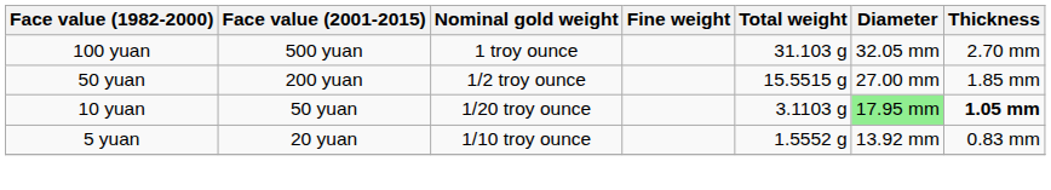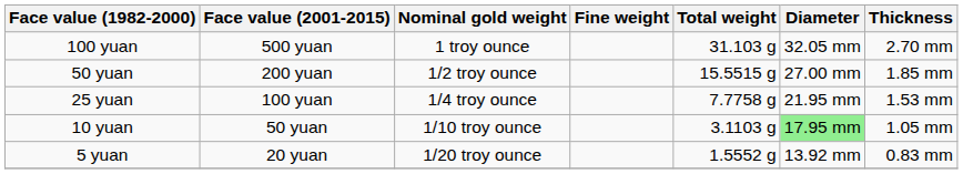 <table class="wikitable">
 <tr>
 <th>Face value (1982-2000)</th>
 <th>Face value (2001-2015)</th>
 <th>Nominal gold weight</th>
 <th>Fine weight</th>
 <th>Total weight</th>
 <th>Diameter</th>
 <th>Thickness</th>
 </tr>
 <tr>
 <td align="center">100 yuan</td>
 <td align="center">500 yuan</td>
 <td align="center">1 troy ounce</td>
 <td align="right"></td>
 <td align="right">31.103 g</td>
 <td align="right">32.05 mm</td>
 <td align="right">2.70 mm</td>
 </tr>
 <tr>
 <td align="center">50 yuan</td>
 <td align="center">200 yuan</td>
 <td align="center">1/2 troy ounce</td>
 <td align="right"></td>
 <td align="right">15.5515 g</td>
 <td align="right">27.00 mm</td>
 <td align="right">1.85 mm</td>
 </tr>
 <tr>
+<td align="center">25 yuan</td>
+<td align="center">100 yuan</td>
+<td align="center">1/4 troy ounce</td>
+<td align="right"></td>
+<td align="right">7.7758 g</td>
+<td align="right">21.95 mm</td>
+<td align="right">1.53 mm</td>
+</tr>
+<tr>
 <td align="center">10 yuan</td>
 <td align="center">50 yuan</td>
-<td align="center">1/20 troy ounce</td>
+<td align="center">1/10 troy ounce</td>
 <td align="right"></td>
 <td align="right">3.1103 g</td>
 <td align="right" style="background: lightgreen;">17.95 mm</td>
-<td align="right"><strong>1.05 mm</strong></td>
+<td align="right">1.05 mm</td>
 </tr>
 <tr>
 <td align="center">5 yuan</td>
 <td align="center">20 yuan</td>
-<td align="center">1/10 troy ounce</td>
+<td align="center">1/20 troy ounce</td>
 <td align="right"></td>
 <td align="right">1.5552 g</td>
 <td align="right">13.92 mm</td>
 <td align="right">0.83 mm</td>
 </tr>
 <tr>
 </tr>
 </table>
